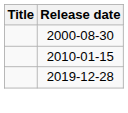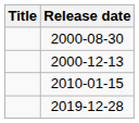 <table class="wikitable" style="text-align:center;">
 <tr>
 <th>Title</th>
 <th>Release date</th>
 </tr>
 <tr>
 <td align="left"></td>
 <td>2000-08-30</td>
 </tr>
 <tr>
 <td align="left"></td>
+<td>2000-12-13</td>
+</tr>
+<tr>
+<td align="left"></td>
 <td>2010-01-15</td>
 </tr>
 <tr>
 <td align="left"></td>
 <td>2019-12-28</td>
 </tr>
 </table>
